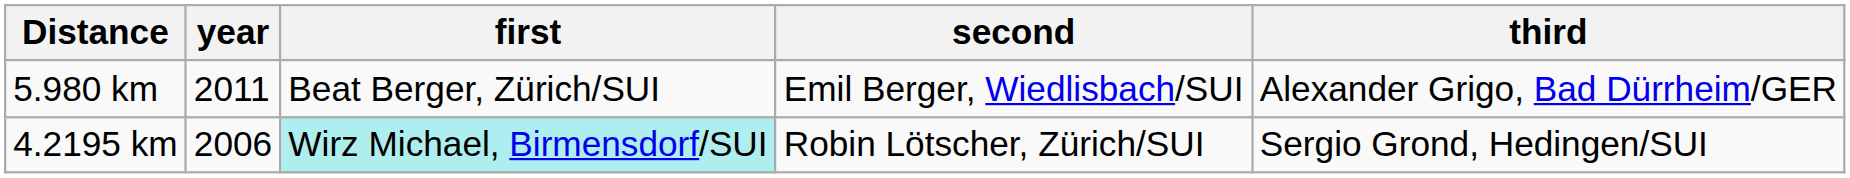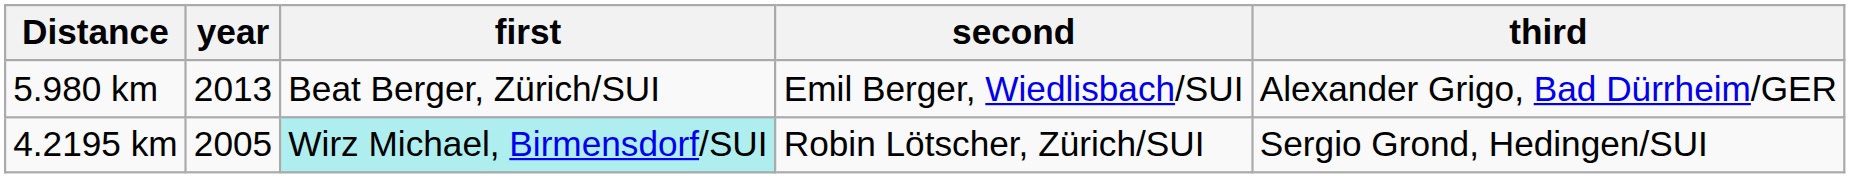 <table class=wikitable>
 <tr>
 <th>Distance</th>
 <th>year</th>
 <th>first</th>
 <th>second</th>
 <th>third</th>
 </tr>
 <tr>
 <td>5.980 km</td>
-<td>2011</td>
+<td>2013</td>
 <td>Beat Berger, Zürich/SUI</td>
 <td>Emil Berger, <a href='#'>Wiedlisbach</a>/SUI</td>
 <td>Alexander Grigo, <a href='#'>Bad Dürrheim</a>/GER</td>
 </tr>
 <tr>
 <td>4.2195 km</td>
-<td>2006</td>
+<td>2005</td>
 <td style="background: paleturquoise;">Wirz Michael, <a href='#'>Birmensdorf</a>/SUI</td>
 <td>Robin Lötscher, Zürich/SUI</td>
 <td>Sergio Grond, Hedingen/SUI</td>
 </tr>
 </table>
